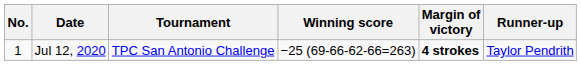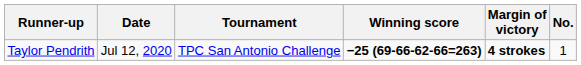 <table class="wikitable" style="font-size:95%;">
 <tr>
-<th>No.</th>
+<th>Runner-up</th>
 <th>Date</th>
 <th>Tournament</th>
 <th>Winning score</th>
 <th>Margin of<br>victory</th>
-<th>Runner-up</th>
+<th>No.</th>
 </tr>
 <tr>
-<td align=center>1</td>
+<td> <a href='#'>Taylor Pendrith</a></td>
 <td align=right>Jul 12, <a href='#'>2020</a></td>
 <td><a href='#'>TPC San Antonio Challenge</a></td>
-<td>−25 (69-66-62-66=263)</td>
+<td><strong>−25 (69-66-62-66=263)</strong></td>
 <td><strong>4 strokes</strong></td>
-<td> <a href='#'>Taylor Pendrith</a></td>
+<td align=center>1</td>
 </tr>
 </table>
